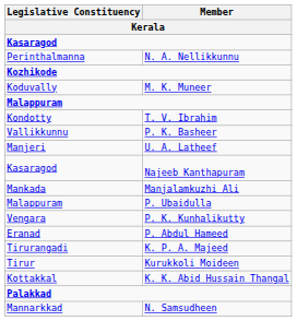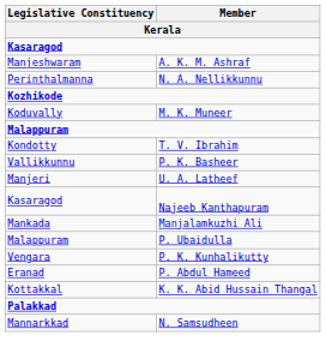 <table class="wikitable collapsible">
 <tr>
 <th scope="col">Legislative Constituency</th>
 <th scope="col">Member</th>
 </tr>
 <tr>
 <th colspan="2">Kerala</th>
 </tr>
 <tr>
 <td colspan="2"><strong><a href='#'>Kasaragod</a></strong></td>
+</tr>
+<tr>
+<td><a href='#'>Manjeshwaram</a></td>
+<td><a href='#'>A. K. M. Ashraf</a></td>
 </tr>
 <tr>
 <td><a href='#'>Perinthalmanna</a></td>
 <td><a href='#'>N. A. Nellikkunnu</a></td>
 </tr>
 <tr>
 <td colspan="2"><strong><a href='#'>Kozhikode</a></strong></td>
 </tr>
 <tr>
 <td><a href='#'>Koduvally</a></td>
 <td><a href='#'>M. K. Muneer</a></td>
 </tr>
 <tr>
 <td colspan="2"><strong><a href='#'>Malappuram</a></strong></td>
 </tr>
 <tr>
 <td><a href='#'>Kondotty</a></td>
 <td><a href='#'>T. V. Ibrahim</a></td>
 </tr>
 <tr>
 <td><a href='#'>Vallikkunnu</a></td>
 <td><a href='#'>P. K. Basheer</a></td>
 </tr>
 <tr>
 <td><a href='#'>Manjeri</a></td>
 <td><a href='#'>U. A. Latheef</a></td>
 </tr>
 <tr>
 <td><a href='#'>Kasaragod</a></td>
 <td><br><a href='#'>Najeeb Kanthapuram</a></td>
 </tr>
 <tr>
 <td><a href='#'>Mankada</a></td>
 <td><a href='#'>Manjalamkuzhi Ali</a></td>
 </tr>
 <tr>
 <td><a href='#'>Malappuram</a></td>
 <td><a href='#'>P. Ubaidulla</a></td>
 </tr>
 <tr>
 <td><a href='#'>Vengara</a></td>
 <td><a href='#'>P. K. Kunhalikutty</a></td>
 </tr>
 <tr>
 <td><a href='#'>Eranad</a></td>
 <td><a href='#'>P. Abdul Hameed</a></td>
 </tr>
 <tr>
-<td><a href='#'>Tirurangadi</a></td>
-<td><a href='#'>K. P. A. Majeed</a></td>
-</tr>
-<tr>
-<td><a href='#'>Tirur</a></td>
-<td><a href='#'>Kurukkoli Moideen</a></td>
-</tr>
-<tr>
 <td><a href='#'>Kottakkal</a></td>
 <td><a href='#'>K. K. Abid Hussain Thangal</a></td>
 </tr>
 <tr>
 <td colspan="2"><strong><a href='#'>Palakkad</a></strong></td>
 </tr>
 <tr>
 <td><a href='#'>Mannarkkad</a></td>
 <td><a href='#'>N. Samsudheen</a></td>
 </tr>
 </table>
